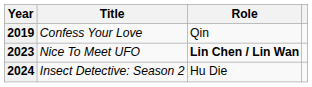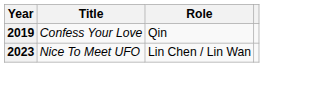 <table class="wikitable plainrowheaders">
 <tr>
 <th scope="col">Year</th>
 <th scope="col">Title</th>
 <th scope="col">Role</th>
 <th scope="col" class="unsortable"></th>
 </tr>
 <tr>
 <th scope="row">2019</th>
 <td><em>Confess Your Love</em></td>
 <td>Qin</td>
 <td style="text-align:center"></td>
 </tr>
 <tr>
 <th scope="row">2023</th>
 <td><em>Nice To Meet UFO</em></td>
-<td><strong>Lin Chen / Lin Wan</strong></td>
-<td style="text-align:center"></td>
-</tr>
-<tr>
-<th scope="row">2024</th>
-<td><em>Insect Detective: Season 2</em></td>
-<td>Hu Die</td>
+<td>Lin Chen / Lin Wan</td>
 <td style="text-align:center"></td>
 </tr>
 </table>
